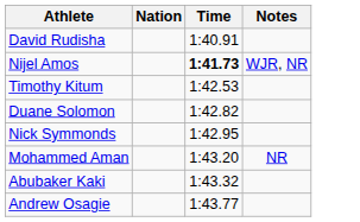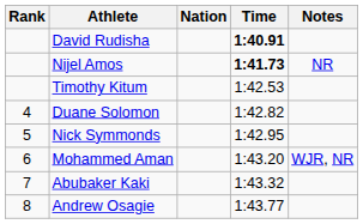 <table class="wikitable sortable" style="text-align:center">
 <tr>
+<th>Rank</th>
 <th>Athlete</th>
 <th>Nation</th>
 <th>Time</th>
 <th>Notes</th>
 </tr>
 <tr>
+<td></td>
 <td align=left><a href='#'>David Rudisha</a></td>
 <td align=left></td>
-<td>1:40.91</td>
+<td><strong>1:40.91</strong></td>
 <td></td>
 </tr>
 <tr>
+<td></td>
 <td align=left><a href='#'>Nijel Amos</a></td>
 <td align=left></td>
 <td><strong>1:41.73</strong></td>
-<td><a href='#'>WJR</a>, <a href='#'>NR</a></td>
+<td><a href='#'>NR</a></td>
 </tr>
 <tr>
+<td></td>
 <td align=left><a href='#'>Timothy Kitum</a></td>
 <td align=left></td>
 <td>1:42.53</td>
 <td></td>
 </tr>
 <tr>
+<td>4</td>
 <td align=left><a href='#'>Duane Solomon</a></td>
 <td align=left></td>
 <td>1:42.82</td>
 <td></td>
 </tr>
 <tr>
+<td>5</td>
 <td align=left><a href='#'>Nick Symmonds</a></td>
 <td align=left></td>
 <td>1:42.95</td>
 <td></td>
 </tr>
 <tr>
+<td>6</td>
 <td align=left><a href='#'>Mohammed Aman</a></td>
 <td align=left></td>
 <td>1:43.20</td>
-<td><a href='#'>NR</a></td>
+<td><a href='#'>WJR</a>, <a href='#'>NR</a></td>
 </tr>
 <tr>
+<td>7</td>
 <td align=left><a href='#'>Abubaker Kaki</a></td>
 <td align=left></td>
 <td>1:43.32</td>
 <td></td>
 </tr>
 <tr>
+<td>8</td>
 <td align=left><a href='#'>Andrew Osagie</a></td>
 <td align=left></td>
 <td>1:43.77</td>
 <td></td>
 </tr>
 </table>
